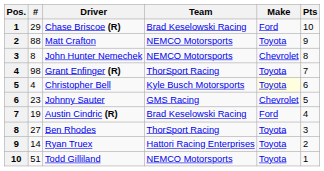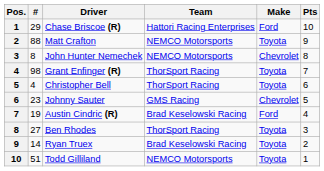 <table class="wikitable" style="font-size:95%">
 <tr>
 <th>Pos.</th>
 <th>#</th>
 <th>Driver</th>
 <th>Team</th>
 <th>Make</th>
 <th>Pts</th>
 </tr>
 <tr>
 <th>1</th>
 <td>29</td>
 <td><a href='#'>Chase Briscoe</a> <strong>(R)</strong></td>
-<td><a href='#'>Brad Keselowski Racing</a></td>
+<td><a href='#'>Hattori Racing Enterprises</a></td>
 <td><a href='#'>Ford</a></td>
 <td>10</td>
 </tr>
 <tr>
 <th>2</th>
 <td>88</td>
 <td><a href='#'>Matt Crafton</a></td>
 <td><a href='#'>NEMCO Motorsports</a></td>
 <td><a href='#'>Toyota</a></td>
 <td>9</td>
 </tr>
 <tr>
 <th>3</th>
 <td>8</td>
 <td><a href='#'>John Hunter Nemechek</a></td>
 <td><a href='#'>NEMCO Motorsports</a></td>
 <td><a href='#'>Chevrolet</a></td>
 <td>8</td>
 </tr>
 <tr>
 <th>4</th>
 <td>98</td>
 <td><a href='#'>Grant Enfinger</a> <strong>(R)</strong></td>
 <td><a href='#'>ThorSport Racing</a></td>
 <td><a href='#'>Toyota</a></td>
 <td>7</td>
 </tr>
 <tr>
 <th>5</th>
 <td>4</td>
 <td><a href='#'>Christopher Bell</a></td>
-<td><a href='#'>Kyle Busch Motorsports</a></td>
-<td style="background: lightyellow;"><a href='#'>Toyota</a></td>
+<td><a href='#'>ThorSport Racing</a></td>
+<td><a href='#'>Toyota</a></td>
 <td>6</td>
 </tr>
 <tr>
 <th>6</th>
 <td>23</td>
 <td><a href='#'>Johnny Sauter</a></td>
 <td><a href='#'>GMS Racing</a></td>
 <td><a href='#'>Chevrolet</a></td>
 <td>5</td>
 </tr>
 <tr>
 <th>7</th>
 <td>19</td>
 <td><a href='#'>Austin Cindric</a> <strong>(R)</strong></td>
 <td><a href='#'>Brad Keselowski Racing</a></td>
 <td><a href='#'>Ford</a></td>
 <td>4</td>
 </tr>
 <tr>
 <th>8</th>
 <td>27</td>
 <td><a href='#'>Ben Rhodes</a></td>
 <td><a href='#'>ThorSport Racing</a></td>
 <td><a href='#'>Toyota</a></td>
 <td>3</td>
 </tr>
 <tr>
 <th>9</th>
 <td>14</td>
 <td><a href='#'>Ryan Truex</a></td>
-<td><a href='#'>Hattori Racing Enterprises</a></td>
+<td><a href='#'>Brad Keselowski Racing</a></td>
 <td><a href='#'>Toyota</a></td>
 <td>2</td>
 </tr>
 <tr>
 <th>10</th>
 <td>51</td>
 <td><a href='#'>Todd Gilliland</a></td>
 <td><a href='#'>NEMCO Motorsports</a></td>
 <td><a href='#'>Toyota</a></td>
 <td>1</td>
 </tr>
 </table>
